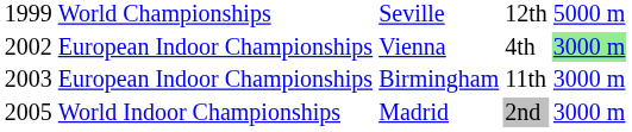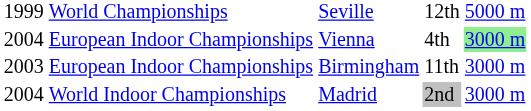 <table>
 <tr>
 <td>1999</td>
 <td><a href='#'>World Championships</a></td>
 <td><a href='#'>Seville</a></td>
 <td>12th</td>
 <td><a href='#'>5000 m</a></td>
 </tr>
 <tr>
-<td>2002</td>
+<td>2004</td>
 <td><a href='#'>European Indoor Championships</a></td>
 <td><a href='#'>Vienna</a></td>
 <td>4th</td>
 <td style="background: lightgreen;"><a href='#'>3000 m</a></td>
 </tr>
 <tr>
 <td>2003</td>
 <td><a href='#'>European Indoor Championships</a></td>
 <td><a href='#'>Birmingham</a></td>
 <td>11th</td>
 <td><a href='#'>3000 m</a></td>
 </tr>
 <tr>
-<td>2005</td>
+<td>2004</td>
 <td><a href='#'>World Indoor Championships</a></td>
 <td><a href='#'>Madrid</a></td>
 <td bgcolor="silver">2nd</td>
 <td><a href='#'>3000 m</a></td>
 </tr>
 </table>
